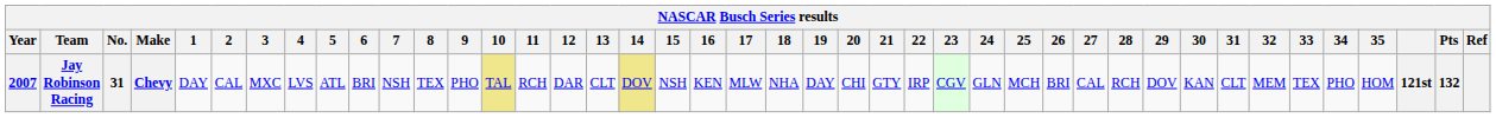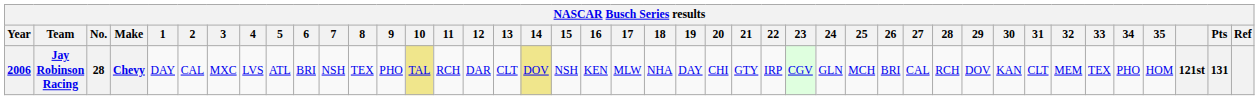 <table class="wikitable" style="text-align:center; font-size:75%">
 <tr>
 <th colspan=42><a href='#'>NASCAR</a> <a href='#'>Busch Series</a> results</th>
 </tr>
 <tr>
 <th>Year</th>
 <th>Team</th>
 <th>No.</th>
 <th>Make</th>
 <th>1</th>
 <th>2</th>
 <th>3</th>
 <th>4</th>
 <th>5</th>
 <th>6</th>
 <th>7</th>
 <th>8</th>
 <th>9</th>
 <th>10</th>
 <th>11</th>
 <th>12</th>
 <th>13</th>
 <th>14</th>
 <th>15</th>
 <th>16</th>
 <th>17</th>
 <th>18</th>
 <th>19</th>
 <th>20</th>
 <th>21</th>
 <th>22</th>
 <th>23</th>
 <th>24</th>
 <th>25</th>
 <th>26</th>
 <th>27</th>
 <th>28</th>
 <th>29</th>
 <th>30</th>
 <th>31</th>
 <th>32</th>
 <th>33</th>
 <th>34</th>
 <th>35</th>
 <th></th>
 <th>Pts</th>
 <th>Ref</th>
 </tr>
 <tr>
-<th><a href='#'>2007</a></th>
+<th><a href='#'>2006</a></th>
 <th><a href='#'>Jay Robinson Racing</a></th>
-<th>31</th>
+<th>28</th>
 <th><a href='#'>Chevy</a></th>
 <td><a href='#'>DAY</a></td>
 <td><a href='#'>CAL</a></td>
 <td><a href='#'>MXC</a></td>
 <td><a href='#'>LVS</a></td>
 <td><a href='#'>ATL</a></td>
 <td><a href='#'>BRI</a></td>
 <td><a href='#'>NSH</a></td>
 <td><a href='#'>TEX</a></td>
 <td><a href='#'>PHO</a></td>
 <td style="background: khaki;"><a href='#'>TAL</a></td>
 <td><a href='#'>RCH</a></td>
 <td><a href='#'>DAR</a></td>
 <td><a href='#'>CLT</a></td>
 <td style="background: khaki;"><a href='#'>DOV</a></td>
 <td><a href='#'>NSH</a></td>
 <td><a href='#'>KEN</a></td>
 <td><a href='#'>MLW</a></td>
 <td><a href='#'>NHA</a></td>
 <td><a href='#'>DAY</a></td>
 <td><a href='#'>CHI</a></td>
 <td><a href='#'>GTY</a></td>
 <td><a href='#'>IRP</a></td>
 <td style="background:#DFFFDF;"><a href='#'>CGV</a><br></td>
 <td><a href='#'>GLN</a></td>
 <td><a href='#'>MCH</a></td>
 <td><a href='#'>BRI</a></td>
 <td><a href='#'>CAL</a></td>
 <td><a href='#'>RCH</a></td>
 <td><a href='#'>DOV</a></td>
 <td><a href='#'>KAN</a></td>
 <td><a href='#'>CLT</a></td>
 <td><a href='#'>MEM</a></td>
 <td><a href='#'>TEX</a></td>
 <td><a href='#'>PHO</a></td>
 <td><a href='#'>HOM</a></td>
 <th>121st</th>
-<th>132</th>
+<th>131</th>
 <th></th>
 </tr>
 </table>
